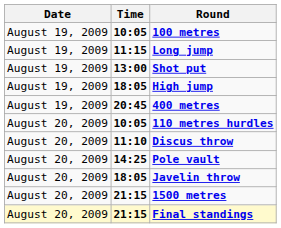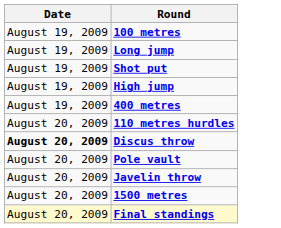 <table class="wikitable">
 <tr>
 <th>Date</th>
-<th>Time</th>
 <th>Round</th>
 </tr>
 <tr>
 <td>August 19, 2009</td>
-<td><strong>10:05</strong></td>
 <td><strong><a href='#'>100 metres</a></strong></td>
 </tr>
 <tr>
 <td>August 19, 2009</td>
-<td><strong>11:15</strong></td>
 <td><strong><a href='#'>Long jump</a></strong></td>
 </tr>
 <tr>
 <td>August 19, 2009</td>
-<td><strong>13:00</strong></td>
 <td><strong><a href='#'>Shot put</a></strong></td>
 </tr>
 <tr>
 <td>August 19, 2009</td>
-<td><strong>18:05</strong></td>
 <td><strong><a href='#'>High jump</a></strong></td>
 </tr>
 <tr>
 <td>August 19, 2009</td>
-<td><strong>20:45</strong></td>
 <td><strong><a href='#'>400 metres</a></strong></td>
 </tr>
 <tr>
 <td>August 20, 2009</td>
-<td><strong>10:05</strong></td>
 <td><strong><a href='#'>110 metres hurdles</a></strong></td>
 </tr>
 <tr>
-<td>August 20, 2009</td>
-<td><strong>11:10</strong></td>
+<td><strong>August 20, 2009</strong></td>
 <td><strong><a href='#'>Discus throw</a></strong></td>
 </tr>
 <tr>
 <td>August 20, 2009</td>
-<td><strong>14:25</strong></td>
 <td><strong><a href='#'>Pole vault</a></strong></td>
 </tr>
 <tr>
 <td>August 20, 2009</td>
-<td><strong>18:05</strong></td>
 <td><strong><a href='#'>Javelin throw</a></strong></td>
 </tr>
 <tr>
 <td>August 20, 2009</td>
-<td><strong>21:15</strong></td>
 <td><strong><a href='#'>1500 metres</a></strong></td>
 </tr>
 <tr style=background:lemonchiffon>
 <td>August 20, 2009</td>
-<td><strong>21:15</strong></td>
 <td><strong><a href='#'>Final standings</a></strong></td>
 </tr>
 </table>
